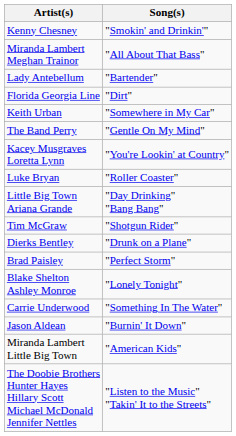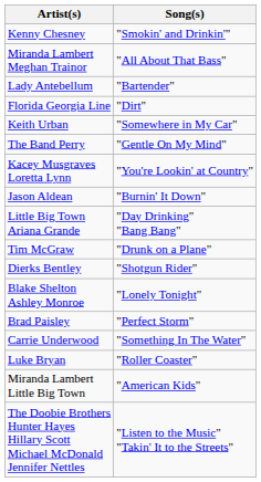 <table class="wikitable">
 <tr>
 <th>Artist(s)</th>
 <th>Song(s)</th>
 </tr>
 <tr>
 <td><a href='#'>Kenny Chesney</a></td>
 <td>"<a href='#'>Smokin' and Drinkin'</a>"</td>
 </tr>
 <tr>
 <td><a href='#'>Miranda Lambert</a><br><a href='#'>Meghan Trainor</a></td>
 <td>"<a href='#'>All About That Bass</a>"</td>
 </tr>
 <tr>
 <td><a href='#'>Lady Antebellum</a></td>
 <td>"<a href='#'>Bartender</a>"</td>
 </tr>
 <tr>
 <td><a href='#'>Florida Georgia Line</a></td>
 <td>"<a href='#'>Dirt</a>"</td>
 </tr>
 <tr>
 <td><a href='#'>Keith Urban</a></td>
 <td>"<a href='#'>Somewhere in My Car</a>"</td>
 </tr>
 <tr>
 <td><a href='#'>The Band Perry</a></td>
 <td>"<a href='#'>Gentle On My Mind</a>"</td>
 </tr>
 <tr>
 <td><a href='#'>Kacey Musgraves</a><br><a href='#'>Loretta Lynn</a></td>
 <td>"<a href='#'>You're Lookin' at Country</a>"</td>
 </tr>
 <tr>
-<td><a href='#'>Luke Bryan</a></td>
-<td>"<a href='#'>Roller Coaster</a>"</td>
+<td><a href='#'>Jason Aldean</a></td>
+<td>"<a href='#'>Burnin' It Down</a>"</td>
 </tr>
 <tr>
 <td><a href='#'>Little Big Town</a><br><a href='#'>Ariana Grande</a></td>
 <td>"<a href='#'>Day Drinking</a>"<br>"<a href='#'>Bang Bang</a>"</td>
 </tr>
 <tr>
 <td><a href='#'>Tim McGraw</a></td>
+<td>"<a href='#'>Drunk on a Plane</a>"</td>
+</tr>
+<tr>
+<td><a href='#'>Dierks Bentley</a></td>
 <td>"<a href='#'>Shotgun Rider</a>"</td>
 </tr>
 <tr>
-<td><a href='#'>Dierks Bentley</a></td>
-<td>"<a href='#'>Drunk on a Plane</a>"</td>
+<td><a href='#'>Blake Shelton</a><br><a href='#'>Ashley Monroe</a></td>
+<td>"<a href='#'>Lonely Tonight</a>"</td>
 </tr>
 <tr>
 <td><a href='#'>Brad Paisley</a></td>
 <td>"<a href='#'>Perfect Storm</a>"</td>
 </tr>
 <tr>
-<td><a href='#'>Blake Shelton</a><br><a href='#'>Ashley Monroe</a></td>
-<td>"<a href='#'>Lonely Tonight</a>"</td>
-</tr>
-<tr>
 <td><a href='#'>Carrie Underwood</a></td>
 <td>"<a href='#'>Something In The Water</a>"</td>
 </tr>
 <tr>
-<td><a href='#'>Jason Aldean</a></td>
-<td>"<a href='#'>Burnin' It Down</a>"</td>
+<td><a href='#'>Luke Bryan</a></td>
+<td>"<a href='#'>Roller Coaster</a>"</td>
 </tr>
 <tr>
 <td>Miranda Lambert<br>Little Big Town</td>
 <td>"<a href='#'>American Kids</a>"</td>
 </tr>
 <tr>
 <td><a href='#'>The Doobie Brothers</a><br><a href='#'>Hunter Hayes</a><br><a href='#'>Hillary Scott</a><br><a href='#'>Michael McDonald</a><br><a href='#'>Jennifer Nettles</a></td>
 <td>"<a href='#'>Listen to the Music</a>"<br>"<a href='#'>Takin' It to the Streets</a>"</td>
 </tr>
 </table>
